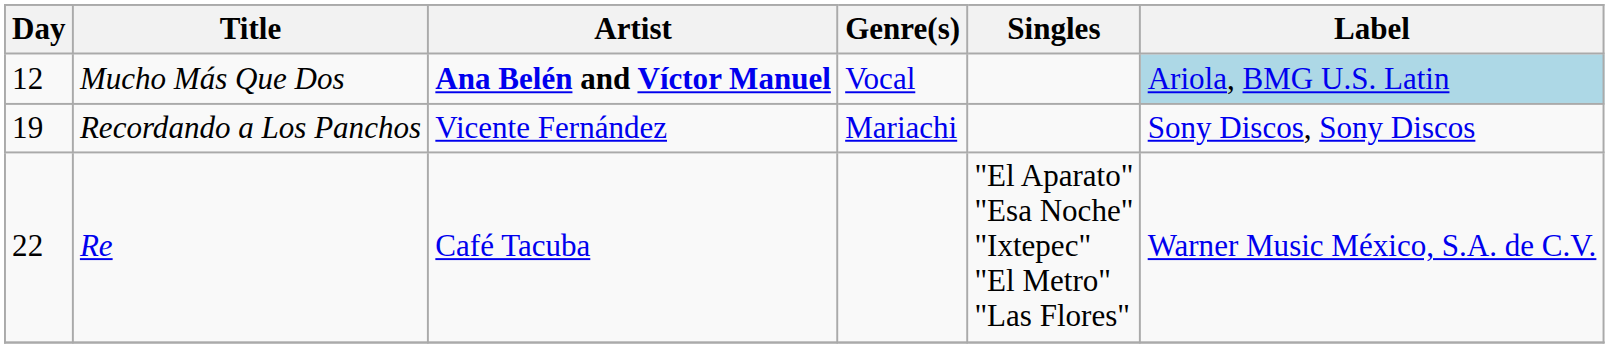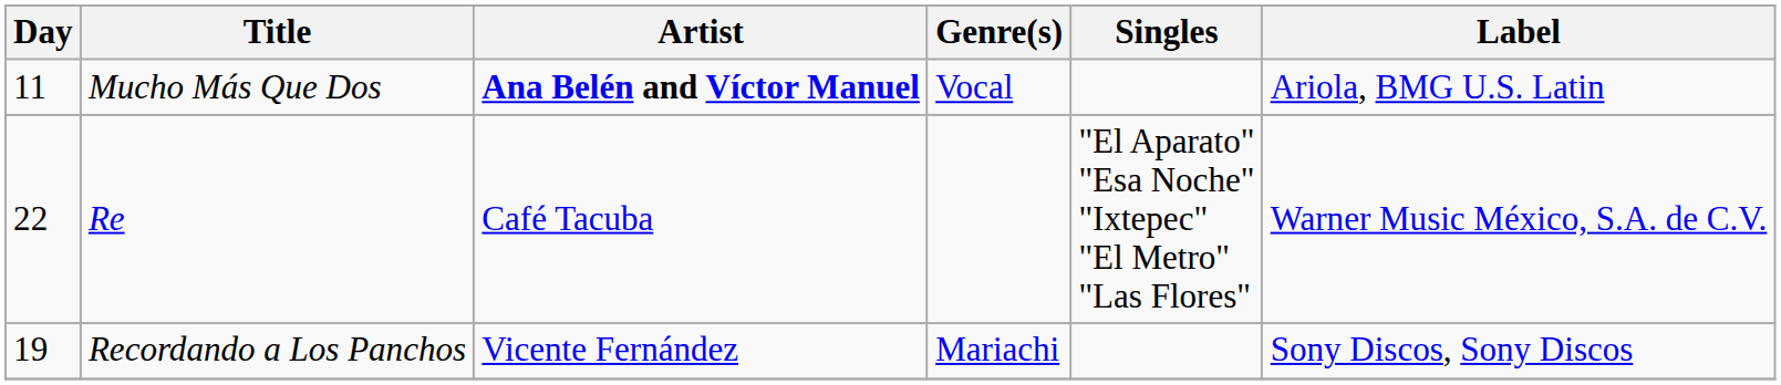 <table class="wikitable sortable" style="text-align: left;">
 <tr>
 <th>Day</th>
 <th>Title</th>
 <th>Artist</th>
 <th>Genre(s)</th>
 <th>Singles</th>
 <th>Label</th>
 </tr>
 <tr>
-<td>12</td>
+<td>11</td>
 <td><em>Mucho Más Que Dos</em></td>
 <td><strong><a href='#'>Ana Belén</a> and <a href='#'>Víctor Manuel</a></strong></td>
 <td><a href='#'>Vocal</a></td>
 <td></td>
-<td style="background: lightblue;"><a href='#'>Ariola</a>, <a href='#'>BMG U.S. Latin</a></td>
+<td><a href='#'>Ariola</a>, <a href='#'>BMG U.S. Latin</a></td>
+</tr>
+<tr>
+<td>22</td>
+<td><em><a href='#'>Re</a></em></td>
+<td><a href='#'>Café Tacuba</a></td>
+<td></td>
+<td>"El Aparato"<br>"Esa Noche"<br>"Ixtepec"<br>"El Metro"<br>"Las Flores"</td>
+<td><a href='#'>Warner Music México, S.A. de C.V.</a></td>
 </tr>
 <tr>
 <td>19</td>
 <td><em>Recordando a Los Panchos</em></td>
 <td><a href='#'>Vicente Fernández</a></td>
 <td><a href='#'>Mariachi</a></td>
 <td></td>
 <td><a href='#'>Sony Discos</a>, <a href='#'>Sony Discos</a></td>
 </tr>
 <tr>
-<td>22</td>
-<td><em><a href='#'>Re</a></em></td>
-<td><a href='#'>Café Tacuba</a></td>
-<td></td>
-<td>"El Aparato"<br>"Esa Noche"<br>"Ixtepec"<br>"El Metro"<br>"Las Flores"</td>
-<td><a href='#'>Warner Music México, S.A. de C.V.</a></td>
-</tr>
-<tr>
 </tr>
 </table>
